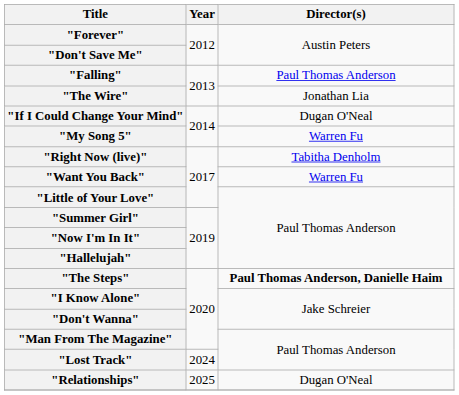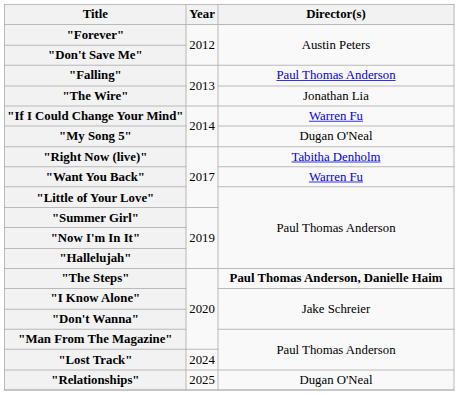 <table class="wikitable plainrowheaders" style="text-align:center;">
 <tr>
 <th scope="col">Title</th>
 <th scope="col">Year</th>
 <th scope="col" style="width:18em;">Director(s)</th>
 </tr>
 <tr>
 <th scope="row">"Forever"</th>
 <td rowspan="2">2012</td>
 <td rowspan="2">Austin Peters</td>
 </tr>
 <tr>
 <th scope="row">"Don't Save Me"</th>
 </tr>
 <tr>
 <th scope="row">"Falling"</th>
 <td rowspan="2">2013</td>
 <td><a href='#'>Paul Thomas Anderson</a></td>
 </tr>
 <tr>
 <th scope="row">"The Wire"</th>
 <td>Jonathan Lia</td>
 </tr>
 <tr>
 <th scope="row">"If I Could Change Your Mind"</th>
 <td rowspan="2">2014</td>
-<td>Dugan O'Neal</td>
+<td><a href='#'>Warren Fu</a></td>
 </tr>
 <tr>
 <th scope="row">"My Song 5"</th>
-<td><a href='#'>Warren Fu</a></td>
+<td>Dugan O'Neal</td>
 </tr>
 <tr>
 <th scope="row">"Right Now (live)"</th>
 <td rowspan="3">2017</td>
 <td><a href='#'>Tabitha Denholm</a></td>
 </tr>
 <tr>
 <th scope="row">"Want You Back"</th>
 <td><a href='#'>Warren Fu</a></td>
 </tr>
 <tr>
 <th scope="row">"Little of Your Love"</th>
 <td rowspan="4">Paul Thomas Anderson</td>
 </tr>
 <tr>
 <th scope="row">"Summer Girl"</th>
 <td rowspan="3">2019</td>
 </tr>
 <tr>
 <th scope="row">"Now I'm In It"</th>
 </tr>
 <tr>
 <th scope="row">"Hallelujah"</th>
 </tr>
 <tr>
 <th scope="row">"The Steps"</th>
 <td rowspan="4">2020</td>
 <td><strong>Paul Thomas Anderson, Danielle Haim</strong></td>
 </tr>
 <tr>
 <th scope="row">"I Know Alone"</th>
 <td rowspan="2">Jake Schreier</td>
 </tr>
 <tr>
 <th scope="row">"Don't Wanna"</th>
 </tr>
 <tr>
 <th scope="row">"Man From The Magazine"</th>
 <td rowspan="2">Paul Thomas Anderson</td>
 </tr>
 <tr>
 <th scope="row">"Lost Track"</th>
 <td>2024</td>
 </tr>
 <tr>
 <th scope="row">"Relationships"</th>
 <td>2025</td>
 <td>Dugan O'Neal</td>
 </tr>
 <tr>
 </tr>
 </table>
